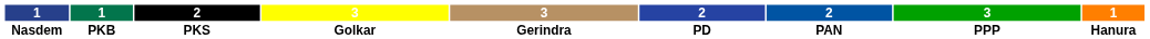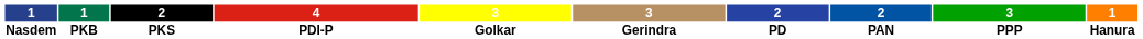 <table style="width:88%; text-align:center;">
 <tr style="color:white;">
 <td style="background:#27408B; width:4.5%;"><strong>1</strong></td>
 <td style="background:#02754C; width:4.5%;"><strong>1</strong></td>
 <td style="background:#000000; width:9.1%;"><strong>2</strong></td>
+<td style="background:#DB2016; width:18.2%;"><strong>4</strong></td>
 <td style="background:#FFFF00; width:13.6%;"><strong>3</strong></td>
 <td style="background:#B79164; width:13.6%;"><strong>3</strong></td>
 <td style="background:#2643A3; width:9.1%;"><strong>2</strong></td>
 <td style="background:#0054A3; width:9.1%;"><strong>2</strong></td>
 <td style="background:#00A100; width:13.6%;"><strong>3</strong></td>
 <td style="background:#FF7F00; width:4.5%;"><strong>1</strong></td>
 </tr>
 <tr>
 <td><span><strong>Nasdem</strong></span></td>
 <td><span><strong>PKB</strong></span></td>
 <td><span><strong>PKS</strong></span></td>
+<td><span><strong>PDI-P</strong></span></td>
 <td><span><strong>Golkar</strong></span></td>
 <td><span><strong>Gerindra</strong></span></td>
 <td><span><strong>PD</strong></span></td>
 <td><span><strong>PAN</strong></span></td>
 <td><span><strong>PPP</strong></span></td>
 <td><span><strong>Hanura</strong></span></td>
 </tr>
 </table>
